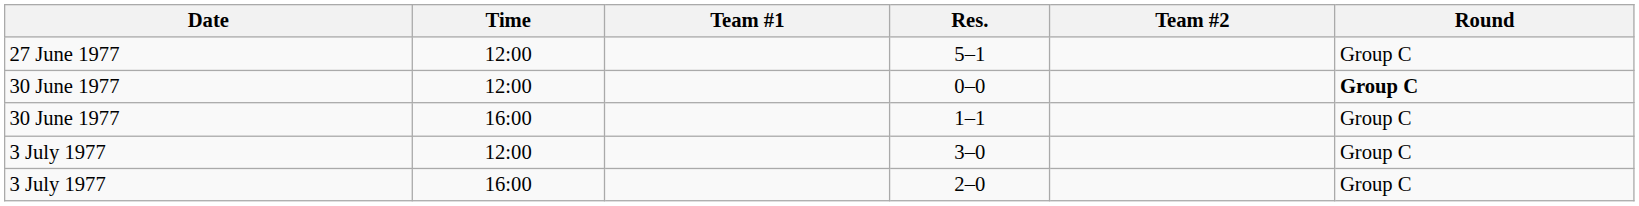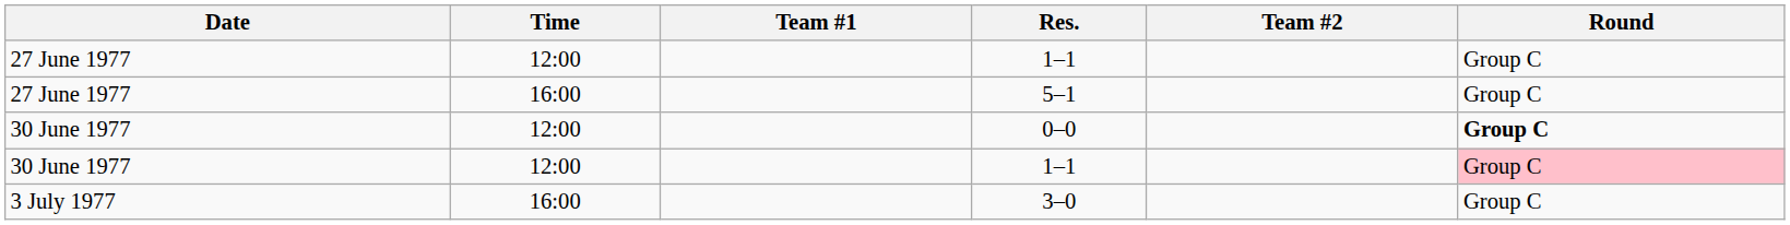 <table class="wikitable sortable"  style="text-align:left; width:100%;">
 <tr>
 <th>Date</th>
 <th>Time</th>
 <th>Team #1</th>
 <th>Res.</th>
 <th>Team #2</th>
 <th>Round</th>
 </tr>
 <tr>
 <td>27 June 1977</td>
 <td style="text-align:center;">12:00</td>
+<td></td>
+<td style="text-align:center;">1–1</td>
+<td></td>
+<td>Group C</td>
+</tr>
+<tr>
+<td>27 June 1977</td>
+<td style="text-align:center;">16:00</td>
 <td></td>
 <td style="text-align:center;">5–1</td>
 <td></td>
 <td>Group C</td>
 </tr>
 <tr>
 <td>30 June 1977</td>
 <td style="text-align:center;">12:00</td>
 <td></td>
 <td style="text-align:center;">0–0</td>
 <td></td>
 <td><strong>Group C</strong></td>
 </tr>
 <tr>
 <td>30 June 1977</td>
-<td style="text-align:center;">16:00</td>
+<td style="text-align:center;">12:00</td>
 <td></td>
 <td style="text-align:center;">1–1</td>
 <td></td>
-<td>Group C</td>
+<td style="background: pink;">Group C</td>
 </tr>
 <tr>
 <td>3 July 1977</td>
-<td style="text-align:center;">12:00</td>
+<td style="text-align:center;">16:00</td>
 <td></td>
 <td style="text-align:center;">3–0</td>
 <td></td>
 <td>Group C</td>
 </tr>
-<tr>
-<td>3 July 1977</td>
-<td style="text-align:center;">16:00</td>
-<td></td>
-<td style="text-align:center;">2–0</td>
-<td></td>
-<td>Group C</td>
-</tr>
 </table>
